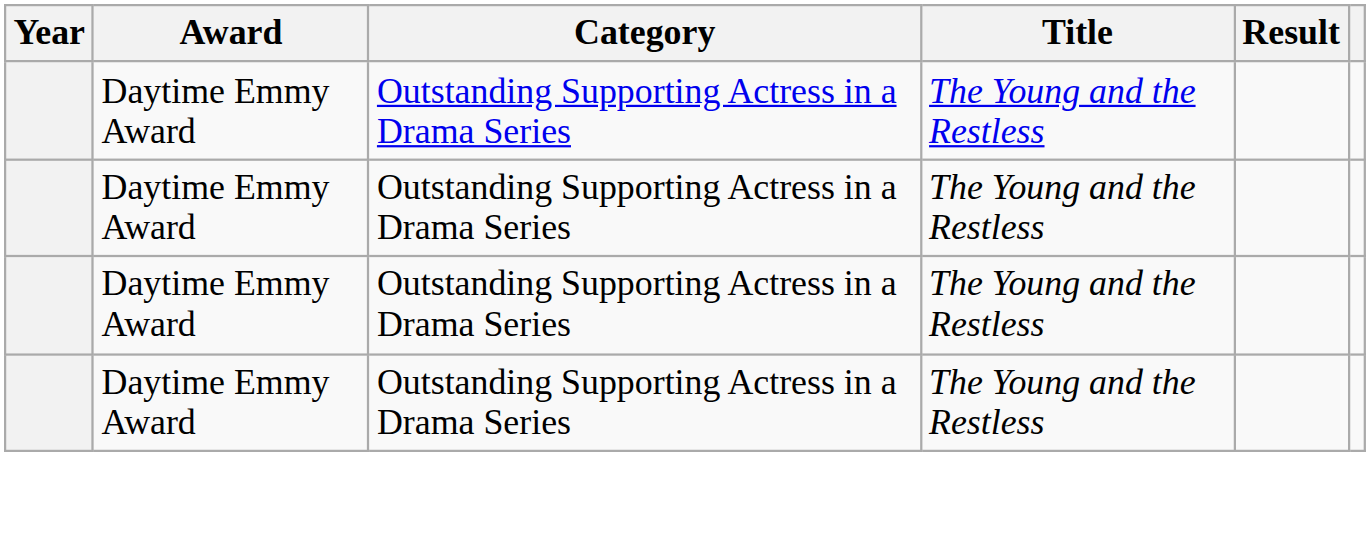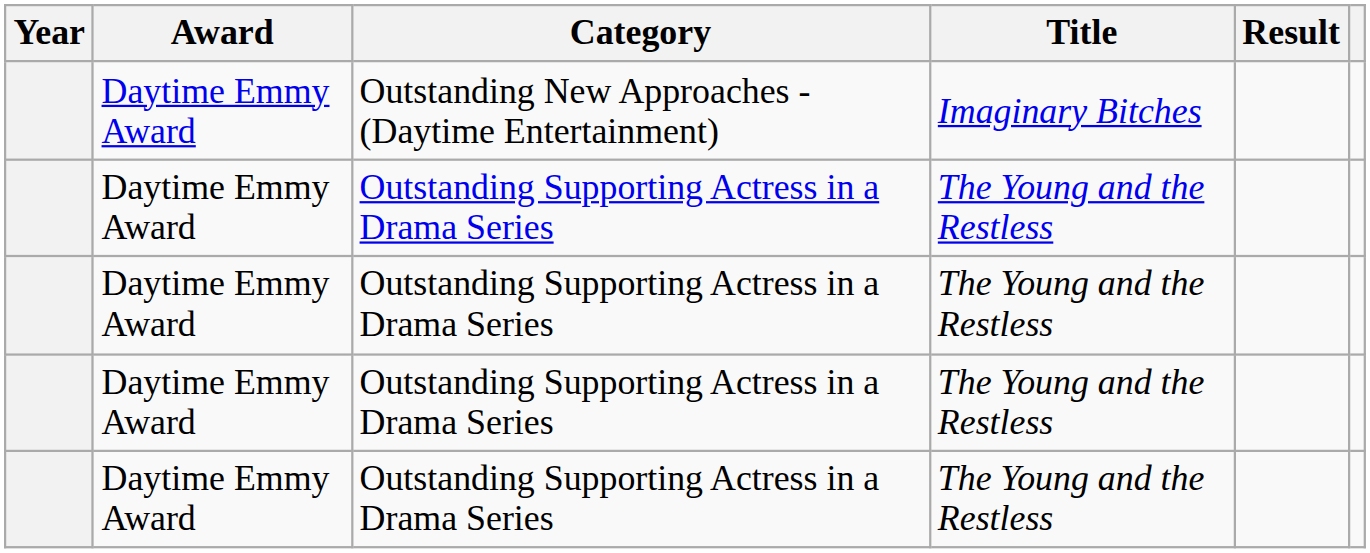 <table class="wikitable sortable plainrowheaders">
 <tr>
 <th scope="col">Year</th>
 <th scope="col">Award</th>
 <th scope="col">Category</th>
 <th scope="col">Title</th>
 <th scope="col">Result</th>
 <th scope="col" class="unsortable"></th>
+</tr>
+<tr>
+<th scope="row"></th>
+<td><a href='#'>Daytime Emmy Award</a></td>
+<td>Outstanding New Approaches - (Daytime Entertainment)</td>
+<td><em><a href='#'>Imaginary Bitches</a></em></td>
+<td></td>
+<td></td>
 </tr>
 <tr>
 <th scope="row"></th>
 <td>Daytime Emmy Award</td>
 <td><a href='#'>Outstanding Supporting Actress in a Drama Series</a></td>
 <td><em><a href='#'>The Young and the Restless</a></em></td>
 <td></td>
 <td></td>
 </tr>
 <tr>
 <th scope="row"></th>
 <td>Daytime Emmy Award</td>
 <td>Outstanding Supporting Actress in a Drama Series</td>
 <td><em>The Young and the Restless</em></td>
 <td></td>
 <td></td>
 </tr>
 <tr>
 <th scope="row"></th>
 <td>Daytime Emmy Award</td>
 <td>Outstanding Supporting Actress in a Drama Series</td>
 <td><em>The Young and the Restless</em></td>
 <td></td>
 <td></td>
 </tr>
 <tr>
 <th scope="row"></th>
 <td>Daytime Emmy Award</td>
 <td>Outstanding Supporting Actress in a Drama Series</td>
 <td><em>The Young and the Restless</em></td>
 <td></td>
 <td></td>
 </tr>
 </table>
